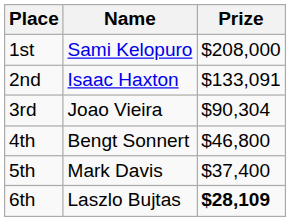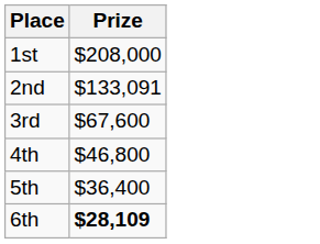 <table class="wikitable">
 <tr>
 <th>Place</th>
-<th>Name</th>
 <th>Prize</th>
 </tr>
 <tr>
 <td>1st</td>
-<td> <a href='#'>Sami Kelopuro</a></td>
 <td>$208,000</td>
 </tr>
 <tr>
 <td>2nd</td>
-<td> <a href='#'>Isaac Haxton</a></td>
 <td>$133,091</td>
 </tr>
 <tr>
 <td>3rd</td>
-<td> Joao Vieira</td>
-<td>$90,304</td>
+<td>$67,600</td>
 </tr>
 <tr>
 <td>4th</td>
-<td> Bengt Sonnert</td>
 <td>$46,800</td>
 </tr>
 <tr>
 <td>5th</td>
-<td> Mark Davis</td>
-<td>$37,400</td>
+<td>$36,400</td>
 </tr>
 <tr>
 <td>6th</td>
-<td> Laszlo Bujtas</td>
 <td><strong>$28,109</strong></td>
 </tr>
 </table>
